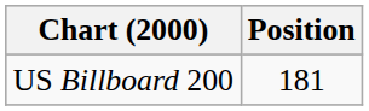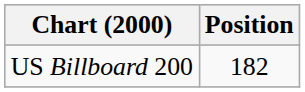 <table class="wikitable">
 <tr>
 <th>Chart (2000)</th>
 <th>Position</th>
 </tr>
 <tr>
 <td>US <em>Billboard</em> 200</td>
-<td align="center">181</td>
+<td align="center">182</td>
 </tr>
 </table>
